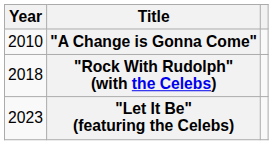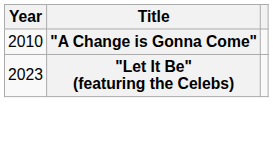 <table class="wikitable plainrowheaders" style="text-align:center;">
 <tr>
 <th scope="col">Year</th>
 <th scope="col">Title</th>
 <th scope="col"></th>
 </tr>
 <tr>
 <td>2010</td>
 <th scope="row">"A Change is Gonna Come"</th>
 <td></td>
 </tr>
 <tr>
-<td>2018</td>
-<th scope="row">"Rock With Rudolph"<br> (with <a href='#'>the Celebs</a>)</th>
-<td></td>
-</tr>
-<tr>
 <td>2023</td>
 <th scope="row">"Let It Be"<br>(featuring the Celebs)</th>
 <td></td>
 </tr>
 </table>
